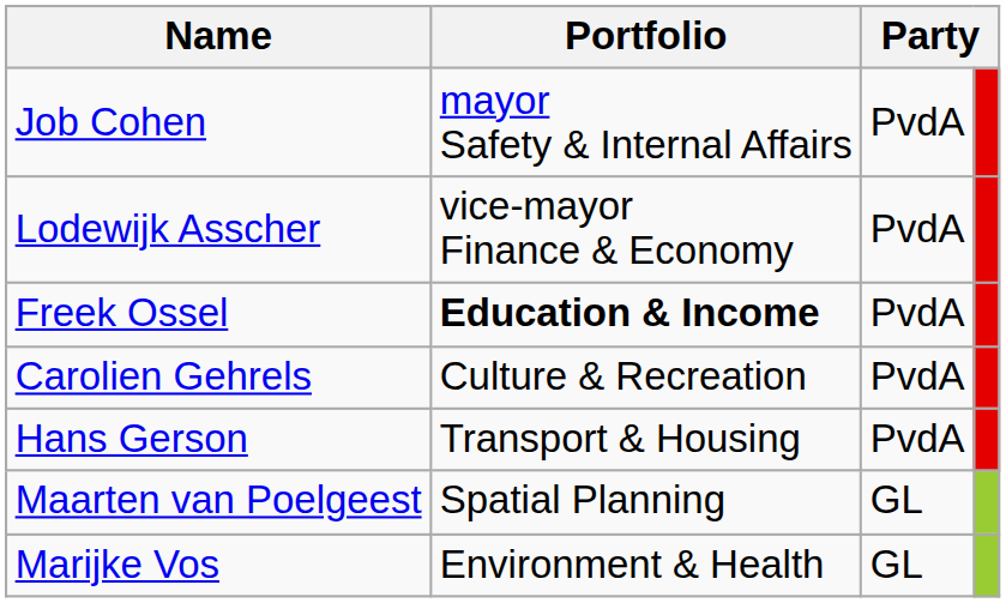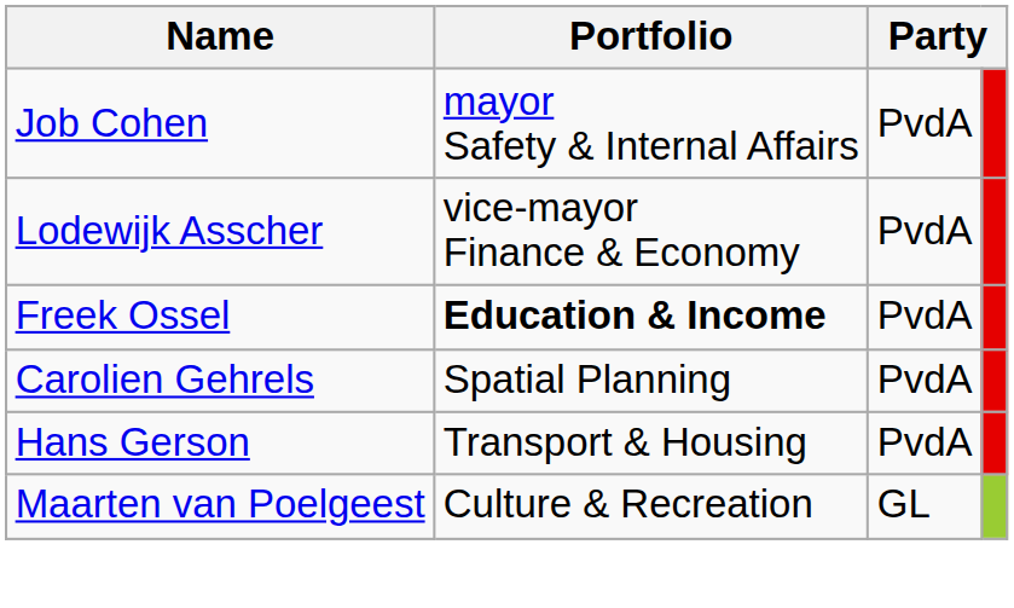 <table class="wikitable">
 <tr>
 <th>Name</th>
 <th>Portfolio</th>
 <th colspan="2">Party</th>
 </tr>
 <tr>
 <td><a href='#'>Job Cohen</a></td>
 <td><a href='#'>mayor</a><br>Safety & Internal Affairs</td>
 <td>PvdA</td>
 <td style="width: 3px; background-color: #E50000;"></td>
 </tr>
 <tr>
 <td><a href='#'>Lodewijk Asscher</a></td>
 <td>vice-mayor<br>Finance & Economy</td>
 <td>PvdA</td>
 <td style="width: 3px; background-color: #E50000;"></td>
 </tr>
 <tr>
 <td><a href='#'>Freek Ossel</a></td>
 <td><strong>Education & Income</strong></td>
 <td>PvdA</td>
 <td style="width: 3px; background-color: #E50000;"></td>
 </tr>
 <tr>
 <td><a href='#'>Carolien Gehrels</a></td>
-<td>Culture & Recreation</td>
+<td>Spatial Planning</td>
 <td>PvdA</td>
 <td style="width: 3px; background-color: #E50000;"></td>
 </tr>
 <tr>
 <td><a href='#'>Hans Gerson</a></td>
 <td>Transport & Housing</td>
 <td>PvdA</td>
 <td style="width: 3px; background-color: #E50000;"></td>
 </tr>
 <tr>
 <td><a href='#'>Maarten van Poelgeest</a></td>
-<td>Spatial Planning</td>
-<td>GL</td>
-<td style="width: 3px; background-color: #99CC33;"></td>
-</tr>
-<tr>
-<td><a href='#'>Marijke Vos</a></td>
-<td>Environment & Health</td>
+<td>Culture & Recreation</td>
 <td>GL</td>
 <td style="width: 3px; background-color: #99CC33;"></td>
 </tr>
 </table>
